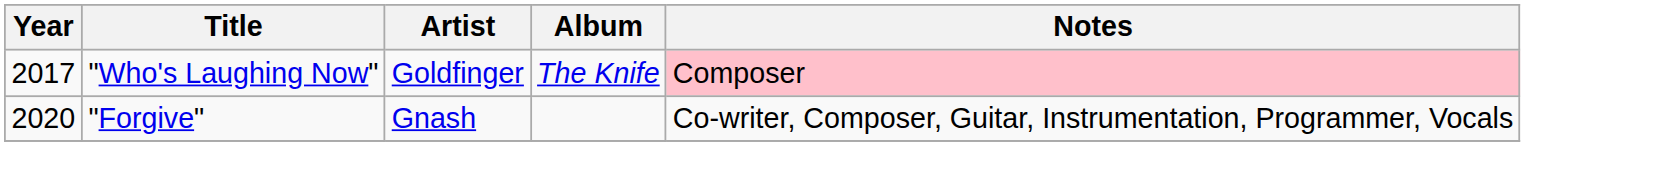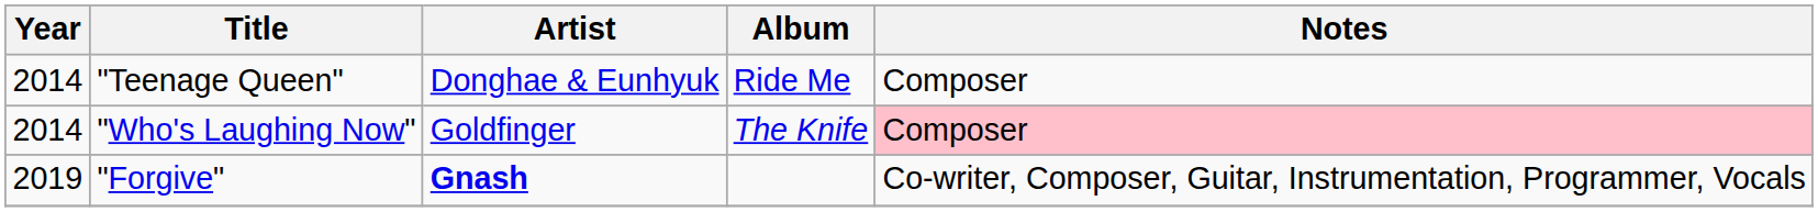 <table class="wikitable">
 <tr>
 <th>Year</th>
 <th>Title</th>
 <th>Artist</th>
 <th>Album</th>
 <th>Notes</th>
 </tr>
 <tr>
-<td>2017</td>
+<td>2014</td>
+<td>"Teenage Queen"</td>
+<td><a href='#'>Donghae & Eunhyuk</a></td>
+<td><a href='#'>Ride Me</a></td>
+<td>Composer</td>
+</tr>
+<tr>
+<td>2014</td>
 <td>"<a href='#'>Who's Laughing Now</a>"</td>
 <td><a href='#'>Goldfinger</a></td>
 <td><em><a href='#'>The Knife</a></em></td>
 <td style="background: pink;">Composer</td>
 </tr>
 <tr>
-<td>2020</td>
+<td>2019</td>
 <td>"<a href='#'>Forgive</a>"</td>
-<td><a href='#'>Gnash</a></td>
+<td><strong><a href='#'>Gnash</a></strong></td>
 <td></td>
 <td>Co-writer, Composer, Guitar, Instrumentation, Programmer, Vocals</td>
 </tr>
 <tr>
 </tr>
 </table>
